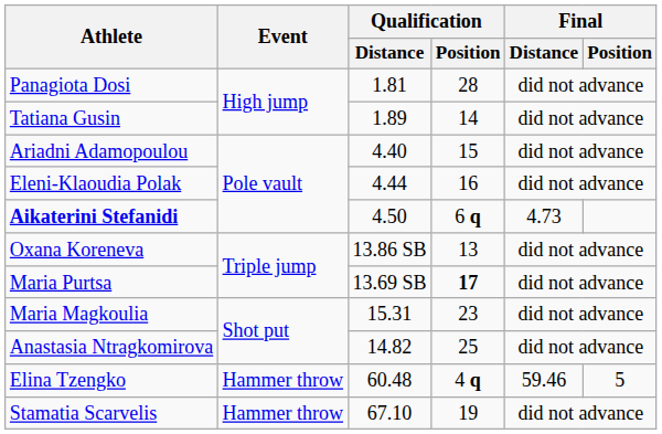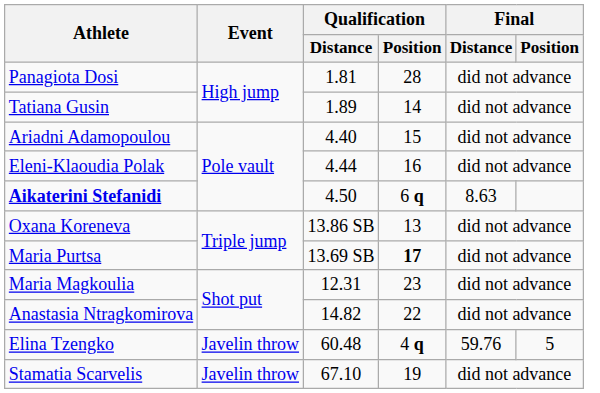 <table class=wikitable style=font-size:90%>
 <tr>
 <th rowspan=2>Athlete</th>
 <th rowspan=2>Event</th>
 <th colspan=2>Qualification</th>
 <th colspan=2>Final</th>
 </tr>
 <tr style=font-size:95%>
 <th>Distance</th>
 <th>Position</th>
 <th>Distance</th>
 <th>Position</th>
 </tr>
 <tr align=center>
 <td align=left><a href='#'>Panagiota Dosi</a></td>
 <td align=left rowspan=2><a href='#'>High jump</a></td>
 <td>1.81</td>
 <td>28</td>
 <td colspan=2>did not advance</td>
 </tr>
 <tr align=center>
 <td align=left><a href='#'>Tatiana Gusin</a></td>
 <td>1.89</td>
 <td>14</td>
 <td colspan=2>did not advance</td>
 </tr>
 <tr align=center>
 <td align=left><a href='#'>Ariadni Adamopoulou</a></td>
 <td align=left rowspan=3><a href='#'>Pole vault</a></td>
 <td>4.40</td>
 <td>15</td>
 <td colspan=2>did not advance</td>
 </tr>
 <tr align=center>
 <td align=left><a href='#'>Eleni-Klaoudia Polak</a></td>
 <td>4.44</td>
 <td>16</td>
 <td colspan=2>did not advance</td>
 </tr>
 <tr align=center>
 <td align=left><strong><a href='#'>Aikaterini Stefanidi</a></strong></td>
 <td>4.50</td>
 <td>6 <strong>q</strong></td>
-<td>4.73 <strong></strong></td>
+<td>8.63 <strong></strong></td>
 <td></td>
 </tr>
 <tr align=center>
 <td align=left><a href='#'>Oxana Koreneva</a></td>
 <td align=left rowspan=2><a href='#'>Triple jump</a></td>
 <td>13.86 SB</td>
 <td>13</td>
 <td colspan=2>did not advance</td>
 </tr>
 <tr align=center>
 <td align=left><a href='#'>Maria Purtsa</a></td>
 <td>13.69 SB</td>
 <td><strong>17</strong></td>
 <td colspan=2>did not advance</td>
 </tr>
 <tr align=center>
 <td align=left><a href='#'>Maria Magkoulia</a></td>
 <td align=left rowspan=2><a href='#'>Shot put</a></td>
-<td>15.31</td>
+<td>12.31</td>
 <td>23</td>
 <td colspan=2>did not advance</td>
 </tr>
 <tr align=center>
 <td align=left><a href='#'>Anastasia Ntragkomirova</a></td>
 <td>14.82</td>
-<td>25</td>
+<td>22</td>
 <td colspan=2>did not advance</td>
 </tr>
 <tr align=center>
 <td align=left><a href='#'>Elina Tzengko</a></td>
-<td align=left><a href='#'>Hammer throw</a></td>
+<td align=left><a href='#'>Javelin throw</a></td>
 <td>60.48 <strong></strong></td>
 <td>4 <strong>q</strong></td>
-<td>59.46</td>
+<td>59.76</td>
 <td>5</td>
 </tr>
 <tr align=center>
 <td align=left><a href='#'>Stamatia Scarvelis</a></td>
-<td align=left><a href='#'>Hammer throw</a></td>
+<td align=left><a href='#'>Javelin throw</a></td>
 <td>67.10</td>
 <td>19</td>
 <td colspan=2>did not advance</td>
 </tr>
 </table>
